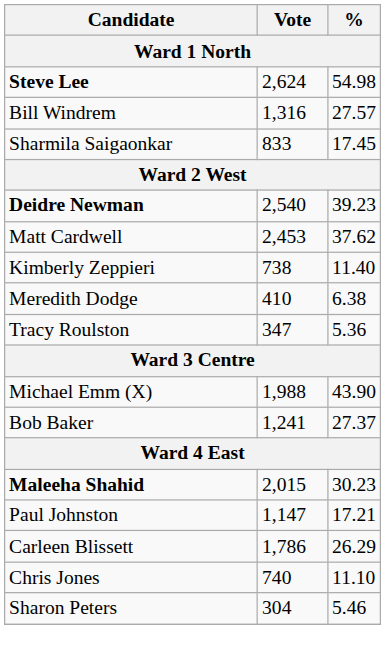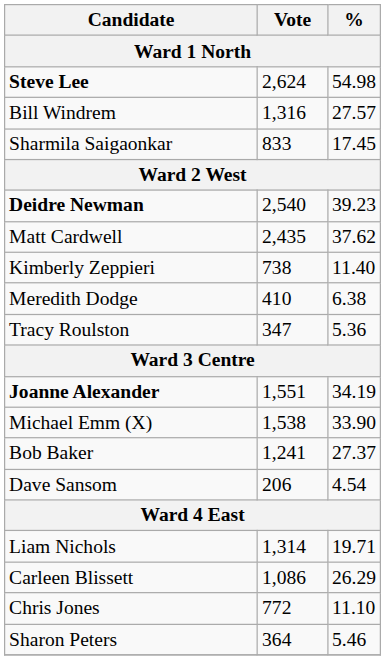 <table class="wikitable">
 <tr>
 <th bgcolor="#DDDDFF" width="200px">Candidate</th>
 <th bgcolor="#DDDDFF" width="50px">Vote</th>
 <th bgcolor="#DDDDFF" width="30px">%</th>
 </tr>
 <tr>
 <th colspan="3">Ward 1 North</th>
 </tr>
 <tr>
 <td><strong>Steve Lee</strong></td>
 <td>2,624</td>
 <td>54.98</td>
 </tr>
 <tr>
 <td>Bill Windrem</td>
 <td>1,316</td>
 <td>27.57</td>
 </tr>
 <tr>
 <td>Sharmila Saigaonkar</td>
 <td>833</td>
 <td>17.45</td>
 </tr>
 <tr>
 <th colspan="3">Ward 2 West</th>
 </tr>
 <tr>
 <td><strong>Deidre Newman</strong></td>
 <td>2,540</td>
 <td>39.23</td>
 </tr>
 <tr>
 <td>Matt Cardwell</td>
-<td>2,453</td>
+<td>2,435</td>
 <td>37.62</td>
 </tr>
 <tr>
 <td>Kimberly Zeppieri</td>
 <td>738</td>
 <td>11.40</td>
 </tr>
 <tr>
 <td>Meredith Dodge</td>
 <td>410</td>
 <td>6.38</td>
 </tr>
 <tr>
 <td>Tracy Roulston</td>
 <td>347</td>
 <td>5.36</td>
 </tr>
 <tr>
 <th colspan="3">Ward 3 Centre</th>
 </tr>
 <tr>
+<td><strong>Joanne Alexander</strong></td>
+<td>1,551</td>
+<td>34.19</td>
+</tr>
+<tr>
 <td>Michael Emm (X)</td>
-<td>1,988</td>
-<td>43.90</td>
+<td>1,538</td>
+<td>33.90</td>
 </tr>
 <tr>
 <td>Bob Baker</td>
 <td>1,241</td>
 <td>27.37</td>
 </tr>
 <tr>
+<td>Dave Sansom</td>
+<td>206</td>
+<td>4.54</td>
+</tr>
+<tr>
 <th colspan="3">Ward 4 East</th>
 </tr>
 <tr>
-<td><strong>Maleeha Shahid</strong></td>
-<td>2,015</td>
-<td>30.23</td>
-</tr>
-<tr>
-<td>Paul Johnston</td>
-<td>1,147</td>
-<td>17.21</td>
+<td>Liam Nichols</td>
+<td>1,314</td>
+<td>19.71</td>
 </tr>
 <tr>
 <td>Carleen Blissett</td>
-<td>1,786</td>
+<td>1,086</td>
 <td>26.29</td>
 </tr>
 <tr>
 <td>Chris Jones</td>
-<td>740</td>
+<td>772</td>
 <td>11.10</td>
 </tr>
 <tr>
 <td>Sharon Peters</td>
-<td>304</td>
+<td>364</td>
 <td>5.46</td>
 </tr>
 <tr>
 </tr>
 </table>
